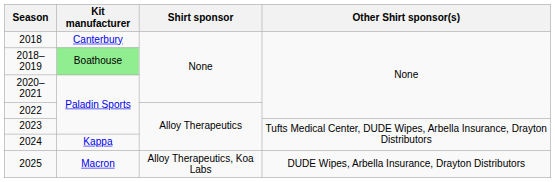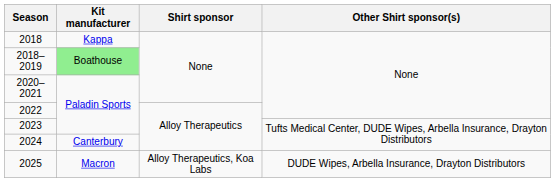 <table class="wikitable" style="text-align: center">
 <tr>
 <th>Season</th>
 <th>Kit manufacturer</th>
 <th>Shirt sponsor</th>
 <th>Other Shirt sponsor(s)</th>
 </tr>
 <tr>
 <td>2018</td>
-<td><a href='#'>Canterbury</a></td>
+<td><a href='#'>Kappa</a></td>
 <td rowspan="3">None</td>
 <td rowspan="4">None</td>
 </tr>
 <tr>
 <td>2018–2019</td>
 <td style="background: lightgreen;">Boathouse</td>
 </tr>
 <tr>
 <td>2020–2021</td>
 <td rowspan="3"><a href='#'>Paladin Sports</a></td>
 </tr>
 <tr>
 <td>2022</td>
 <td rowspan="3">Alloy Therapeutics</td>
 </tr>
 <tr>
 <td>2023</td>
 <td rowspan="2">Tufts Medical Center, DUDE Wipes, Arbella Insurance, Drayton Distributors</td>
 </tr>
 <tr>
 <td>2024</td>
-<td><a href='#'>Kappa</a></td>
+<td><a href='#'>Canterbury</a></td>
 </tr>
 <tr>
 <td>2025</td>
 <td><a href='#'>Macron</a></td>
 <td rowspan="3">Alloy Therapeutics, Koa Labs</td>
 <td rowspan="4">DUDE Wipes, Arbella Insurance, Drayton Distributors</td>
 </tr>
 </table>
